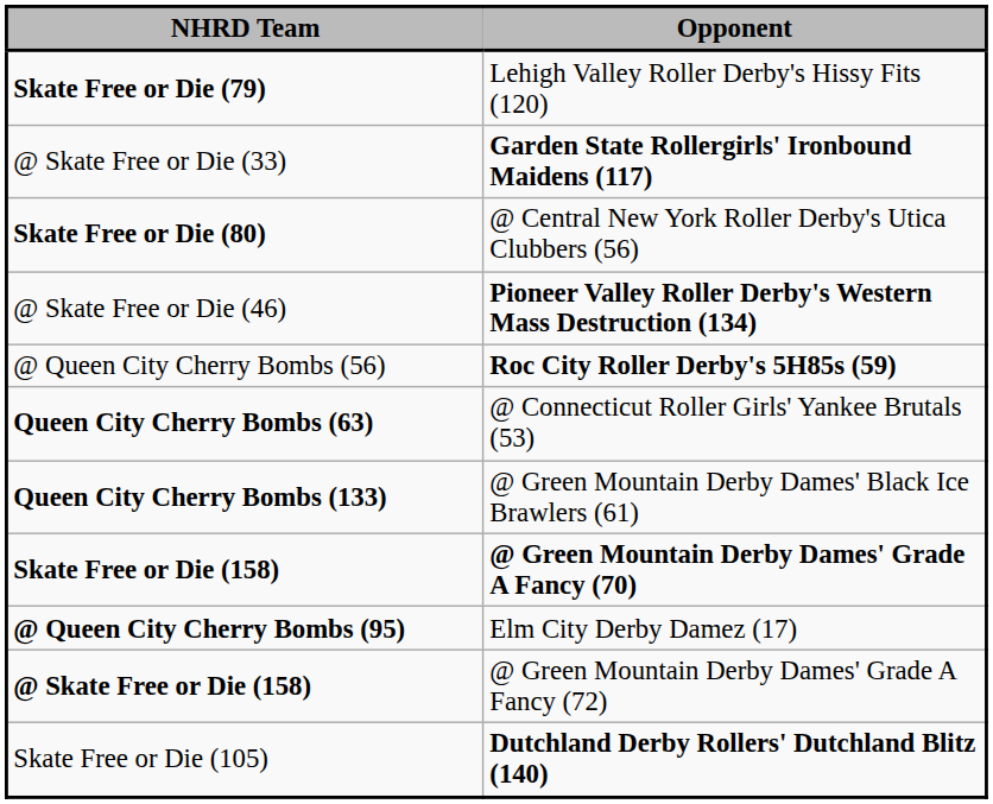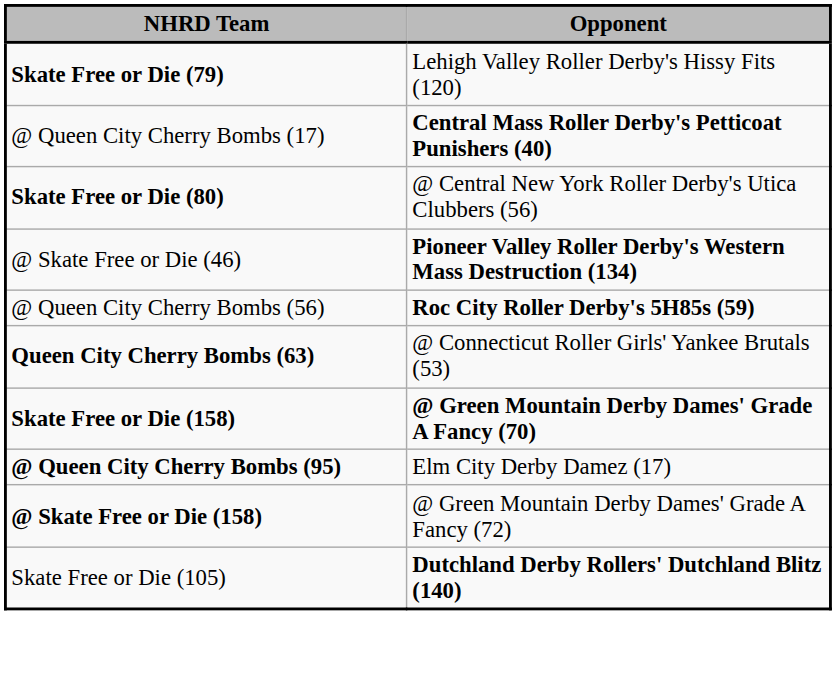 <table class="wikitable" style="border:2px solid black;">
 <tr>
 <th style="background:#BBBBBB; border-bottom:2px solid black;" width=275px>NHRD Team</th>
 <th style="background:#BBBBBB; border-bottom:2px solid black;" width=290px>Opponent</th>
 </tr>
 <tr>
 <td><strong>Skate Free or Die (79)</strong></td>
 <td>Lehigh Valley Roller Derby's Hissy Fits (120)</td>
 </tr>
 <tr>
-<td>@ Skate Free or Die (33)</td>
-<td><strong>Garden State Rollergirls' Ironbound Maidens (117)</strong></td>
+<td>@ Queen City Cherry Bombs (17)</td>
+<td><strong>Central Mass Roller Derby's Petticoat Punishers (40)</strong></td>
 </tr>
 <tr>
 <td><strong>Skate Free or Die (80)</strong></td>
 <td>@ Central New York Roller Derby's Utica Clubbers (56)</td>
 </tr>
 <tr>
 <td>@ Skate Free or Die (46)</td>
 <td><strong>Pioneer Valley Roller Derby's Western Mass Destruction (134)</strong></td>
 </tr>
 <tr>
 <td>@ Queen City Cherry Bombs (56)</td>
 <td><strong>Roc City Roller Derby's 5H85s (59)</strong></td>
 </tr>
 <tr>
 <td><strong>Queen City Cherry Bombs (63)</strong></td>
 <td>@ Connecticut Roller Girls' Yankee Brutals (53)</td>
 </tr>
 <tr>
-<td><strong>Queen City Cherry Bombs (133)</strong></td>
-<td>@ Green Mountain Derby Dames' Black Ice Brawlers (61)</td>
-</tr>
-<tr>
 <td><strong>Skate Free or Die (158)</strong></td>
 <td><strong>@ Green Mountain Derby Dames' Grade A Fancy (70)</strong></td>
 </tr>
 <tr>
 <td><strong>@ Queen City Cherry Bombs (95)</strong></td>
 <td>Elm City Derby Damez (17)</td>
 </tr>
 <tr>
 <td><strong>@ Skate Free or Die (158)</strong></td>
 <td>@ Green Mountain Derby Dames' Grade A Fancy (72)</td>
 </tr>
 <tr>
 <td>Skate Free or Die (105)</td>
 <td><strong>Dutchland Derby Rollers' Dutchland Blitz (140)</strong></td>
 </tr>
 </table>
